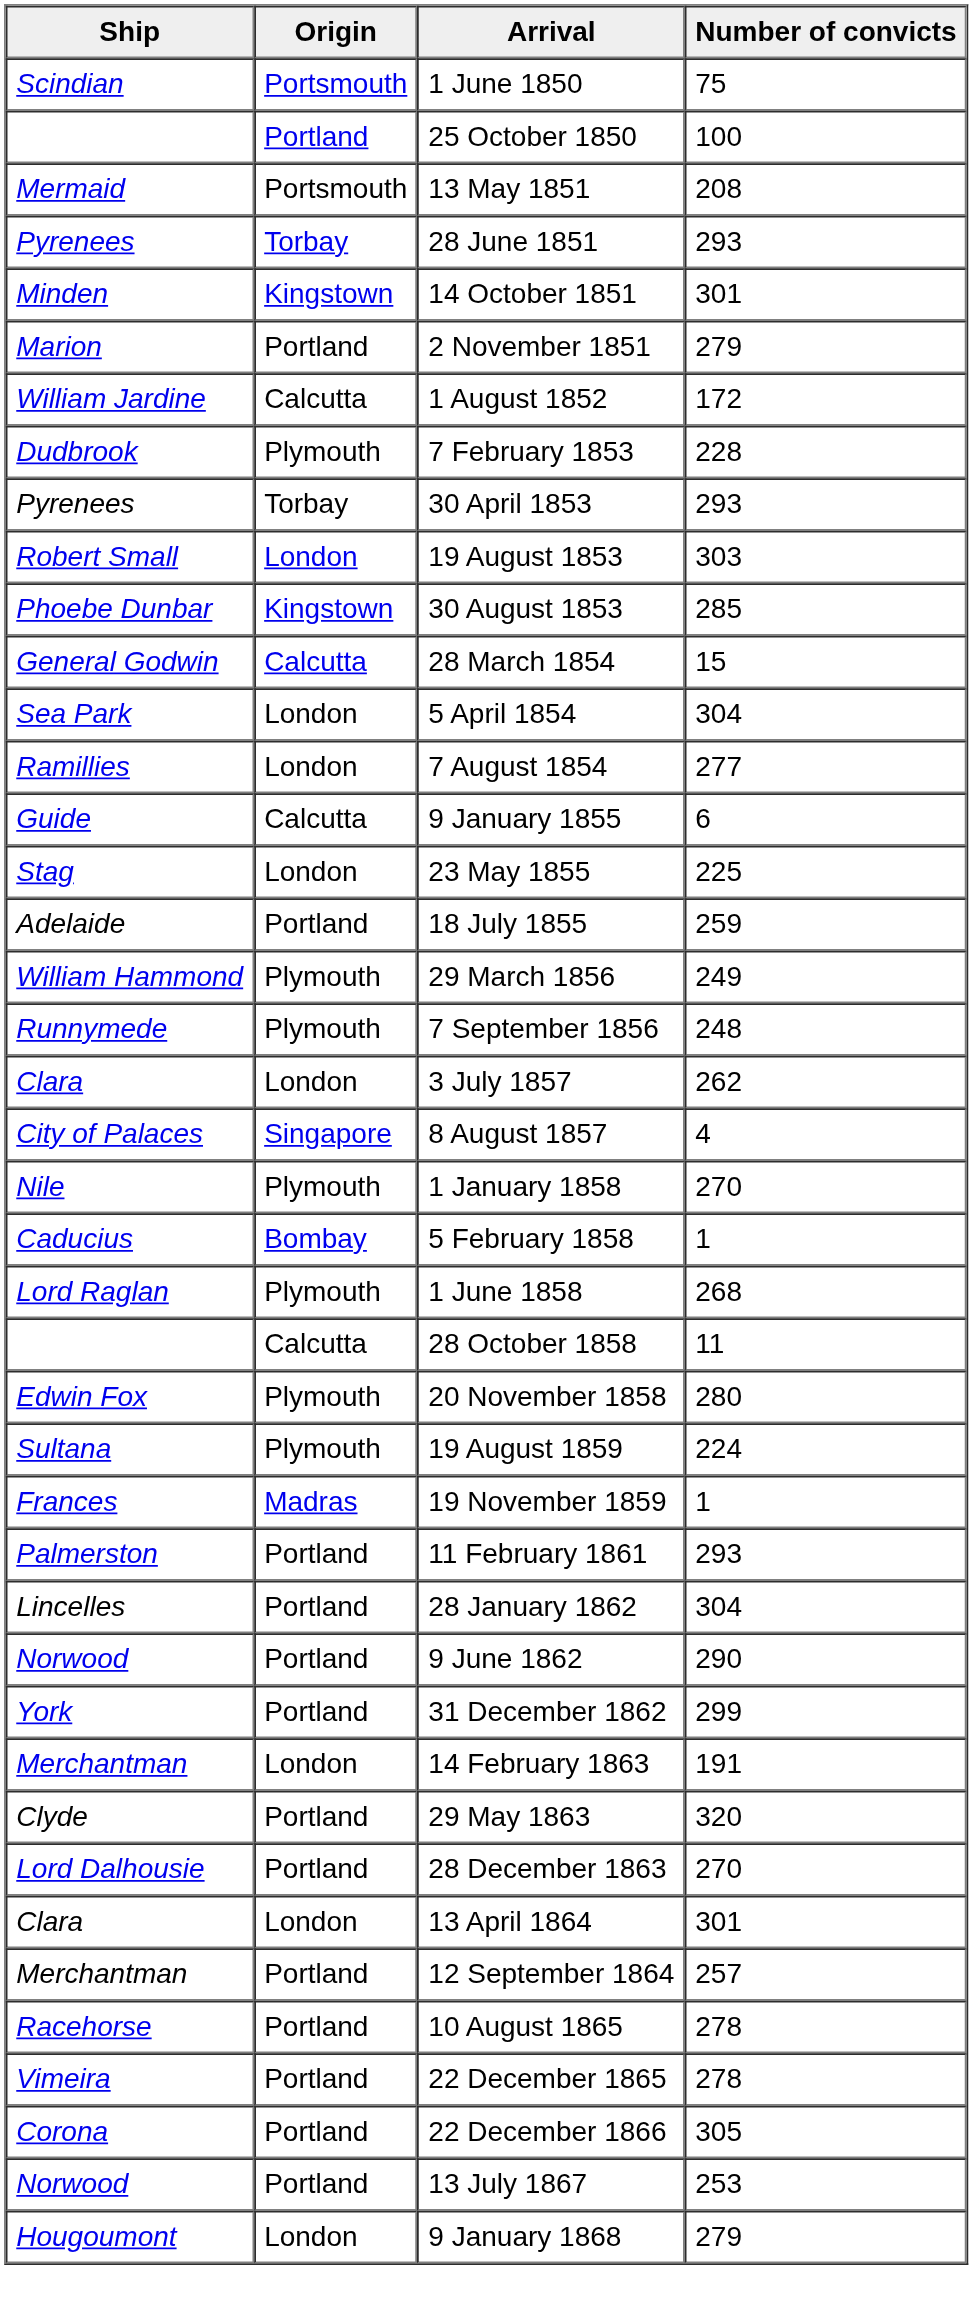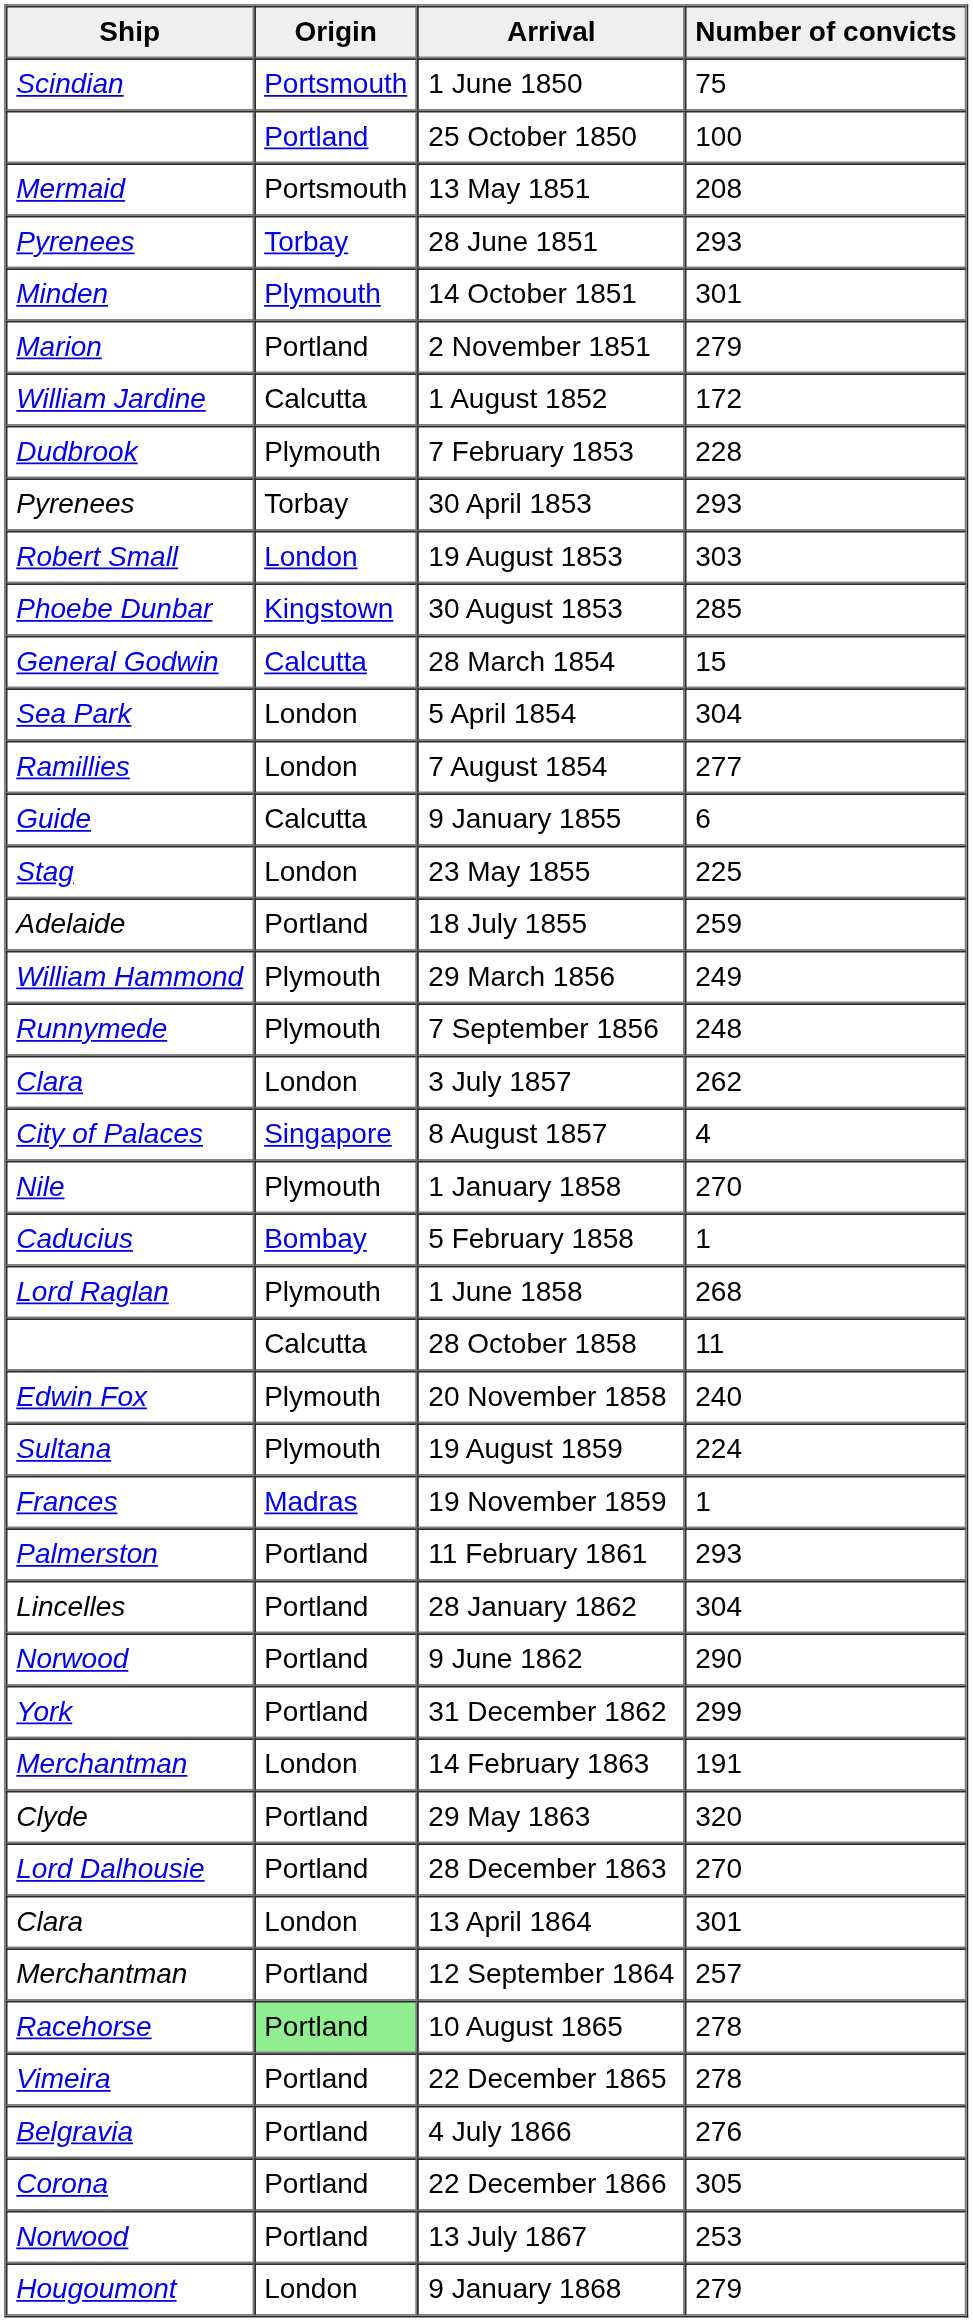 <table border="1" cellspacing="0" cellpadding="5">
 <tr bgcolor="#efefef">
 <th>Ship</th>
 <th>Origin</th>
 <th>Arrival</th>
 <th>Number of convicts</th>
 </tr>
 <tr>
 <td><em><a href='#'>Scindian</a></em></td>
 <td><a href='#'>Portsmouth</a></td>
 <td>1 June 1850</td>
 <td>75</td>
 </tr>
 <tr>
 <td></td>
 <td><a href='#'>Portland</a></td>
 <td>25 October 1850</td>
 <td>100</td>
 </tr>
 <tr>
 <td><a href='#'><em>Mermaid</em></a></td>
 <td>Portsmouth</td>
 <td>13 May 1851</td>
 <td>208</td>
 </tr>
 <tr>
 <td><a href='#'><em>Pyrenees</em></a></td>
 <td><a href='#'>Torbay</a></td>
 <td>28 June 1851</td>
 <td>293</td>
 </tr>
 <tr>
 <td><a href='#'><em>Minden</em></a></td>
-<td><a href='#'>Kingstown</a></td>
+<td><a href='#'>Plymouth</a></td>
 <td>14 October 1851</td>
 <td>301</td>
 </tr>
 <tr>
 <td><a href='#'><em>Marion</em></a></td>
 <td>Portland</td>
 <td>2 November 1851</td>
 <td>279</td>
 </tr>
 <tr>
 <td><a href='#'><em>William Jardine</em></a></td>
 <td>Calcutta</td>
 <td>1 August 1852</td>
 <td>172</td>
 </tr>
 <tr>
 <td><em><a href='#'>Dudbrook</a></em></td>
 <td>Plymouth</td>
 <td>7 February 1853</td>
 <td>228</td>
 </tr>
 <tr>
 <td><em>Pyrenees</em></td>
 <td>Torbay</td>
 <td>30 April 1853</td>
 <td>293</td>
 </tr>
 <tr>
 <td><a href='#'><em>Robert Small</em></a></td>
 <td><a href='#'>London</a></td>
 <td>19 August 1853</td>
 <td>303</td>
 </tr>
 <tr>
 <td><em><a href='#'>Phoebe Dunbar</a></em></td>
 <td><a href='#'>Kingstown</a></td>
 <td>30 August 1853</td>
 <td>285</td>
 </tr>
 <tr>
 <td><em><a href='#'>General Godwin</a></em></td>
 <td><a href='#'>Calcutta</a></td>
 <td>28 March 1854</td>
 <td>15</td>
 </tr>
 <tr>
 <td><em><a href='#'>Sea Park</a></em></td>
 <td>London</td>
 <td>5 April 1854</td>
 <td>304</td>
 </tr>
 <tr>
 <td><a href='#'><em>Ramillies</em></a></td>
 <td>London</td>
 <td>7 August 1854</td>
 <td>277</td>
 </tr>
 <tr>
 <td><a href='#'><em>Guide</em></a></td>
 <td>Calcutta</td>
 <td>9 January 1855</td>
 <td>6</td>
 </tr>
 <tr>
 <td><a href='#'><em>Stag</em></a></td>
 <td>London</td>
 <td>23 May 1855</td>
 <td>225</td>
 </tr>
 <tr>
 <td><em>Adelaide</em></td>
 <td>Portland</td>
 <td>18 July 1855</td>
 <td>259</td>
 </tr>
 <tr>
 <td><a href='#'><em>William Hammond</em></a></td>
 <td>Plymouth</td>
 <td>29 March 1856</td>
 <td>249</td>
 </tr>
 <tr>
 <td><a href='#'><em>Runnymede</em></a></td>
 <td>Plymouth</td>
 <td>7 September 1856</td>
 <td>248</td>
 </tr>
 <tr>
 <td><a href='#'><em>Clara</em></a></td>
 <td>London</td>
 <td>3 July 1857</td>
 <td>262</td>
 </tr>
 <tr>
 <td><a href='#'><em>City of Palaces</em></a></td>
 <td><a href='#'>Singapore</a></td>
 <td>8 August 1857</td>
 <td>4</td>
 </tr>
 <tr>
 <td><a href='#'><em>Nile</em></a></td>
 <td>Plymouth</td>
 <td>1 January 1858</td>
 <td>270</td>
 </tr>
 <tr>
 <td><em><a href='#'>Caducius</a></em></td>
 <td><a href='#'>Bombay</a></td>
 <td>5 February 1858</td>
 <td>1</td>
 </tr>
 <tr>
 <td><a href='#'><em>Lord Raglan</em></a></td>
 <td>Plymouth</td>
 <td>1 June 1858</td>
 <td>268</td>
 </tr>
 <tr>
 <td></td>
 <td>Calcutta</td>
 <td>28 October 1858</td>
 <td>11</td>
 </tr>
 <tr>
 <td><a href='#'><em>Edwin Fox</em></a></td>
 <td>Plymouth</td>
 <td>20 November 1858</td>
-<td>280</td>
+<td>240</td>
 </tr>
 <tr>
 <td><a href='#'><em>Sultana</em></a></td>
 <td>Plymouth</td>
 <td>19 August 1859</td>
 <td>224</td>
 </tr>
 <tr>
 <td><a href='#'><em>Frances</em></a></td>
 <td><a href='#'>Madras</a></td>
 <td>19 November 1859</td>
 <td>1</td>
 </tr>
 <tr>
 <td><a href='#'><em>Palmerston</em></a></td>
 <td>Portland</td>
 <td>11 February 1861</td>
 <td>293</td>
 </tr>
 <tr>
 <td><em>Lincelles</em></td>
 <td>Portland</td>
 <td>28 January 1862</td>
 <td>304</td>
 </tr>
 <tr>
 <td><a href='#'><em>Norwood</em></a></td>
 <td>Portland</td>
 <td>9 June 1862</td>
 <td>290</td>
 </tr>
 <tr>
 <td><a href='#'><em>York</em></a></td>
 <td>Portland</td>
 <td>31 December 1862</td>
 <td>299</td>
 </tr>
 <tr>
 <td><a href='#'><em>Merchantman</em></a></td>
 <td>London</td>
 <td>14 February 1863</td>
 <td>191</td>
 </tr>
 <tr>
 <td><em>Clyde</em></td>
 <td>Portland</td>
 <td>29 May 1863</td>
 <td>320</td>
 </tr>
 <tr>
 <td><a href='#'><em>Lord Dalhousie</em></a></td>
 <td>Portland</td>
 <td>28 December 1863</td>
 <td>270</td>
 </tr>
 <tr>
 <td><em>Clara</em></td>
 <td>London</td>
 <td>13 April 1864</td>
 <td>301</td>
 </tr>
 <tr>
 <td><em>Merchantman</em></td>
 <td>Portland</td>
 <td>12 September 1864</td>
 <td>257</td>
 </tr>
 <tr>
 <td><a href='#'><em>Racehorse</em></a></td>
-<td>Portland</td>
+<td style="background: lightgreen;">Portland</td>
 <td>10 August 1865</td>
 <td>278</td>
 </tr>
 <tr>
 <td><em><a href='#'>Vimeira</a></em></td>
 <td>Portland</td>
 <td>22 December 1865</td>
 <td>278</td>
+</tr>
+<tr>
+<td><a href='#'><em>Belgravia</em></a></td>
+<td>Portland</td>
+<td>4 July 1866</td>
+<td>276</td>
 </tr>
 <tr>
 <td><a href='#'><em>Corona</em></a></td>
 <td>Portland</td>
 <td>22 December 1866</td>
 <td>305</td>
 </tr>
 <tr>
 <td><a href='#'><em>Norwood</em></a></td>
 <td>Portland</td>
 <td>13 July 1867</td>
 <td>253</td>
 </tr>
 <tr>
 <td><a href='#'><em>Hougoumont</em></a></td>
 <td>London</td>
 <td>9 January 1868</td>
 <td>279</td>
 </tr>
 </table>
